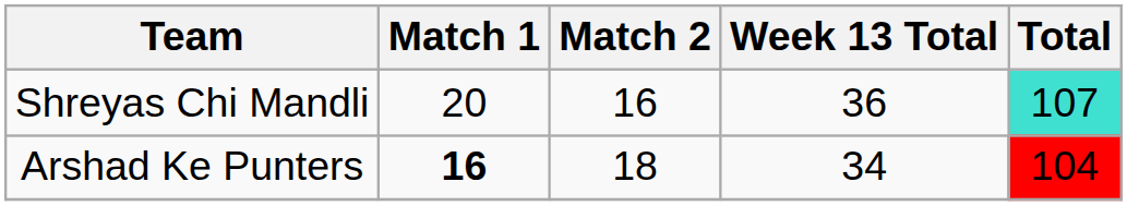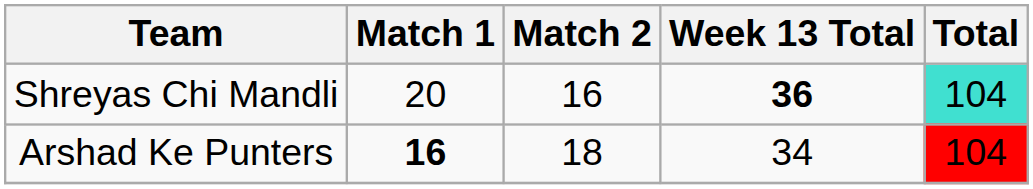 <table class="wikitable">
 <tr align="center">
 <th>Team</th>
 <th>Match 1</th>
 <th>Match 2</th>
 <th>Week 13 Total</th>
 <th>Total</th>
 </tr>
 <tr align="center">
 <td>Shreyas Chi Mandli</td>
 <td>20</td>
 <td>16</td>
-<td>36</td>
-<td style="background: #40E0D0">107</td>
+<td><strong>36</strong></td>
+<td style="background: #40E0D0">104</td>
 </tr>
 <tr align="center">
 <td>Arshad Ke Punters</td>
 <td><strong>16</strong></td>
 <td>18</td>
 <td>34</td>
 <td style="background: #ff0000">104</td>
 </tr>
 <tr align="center">
 </tr>
 </table>
